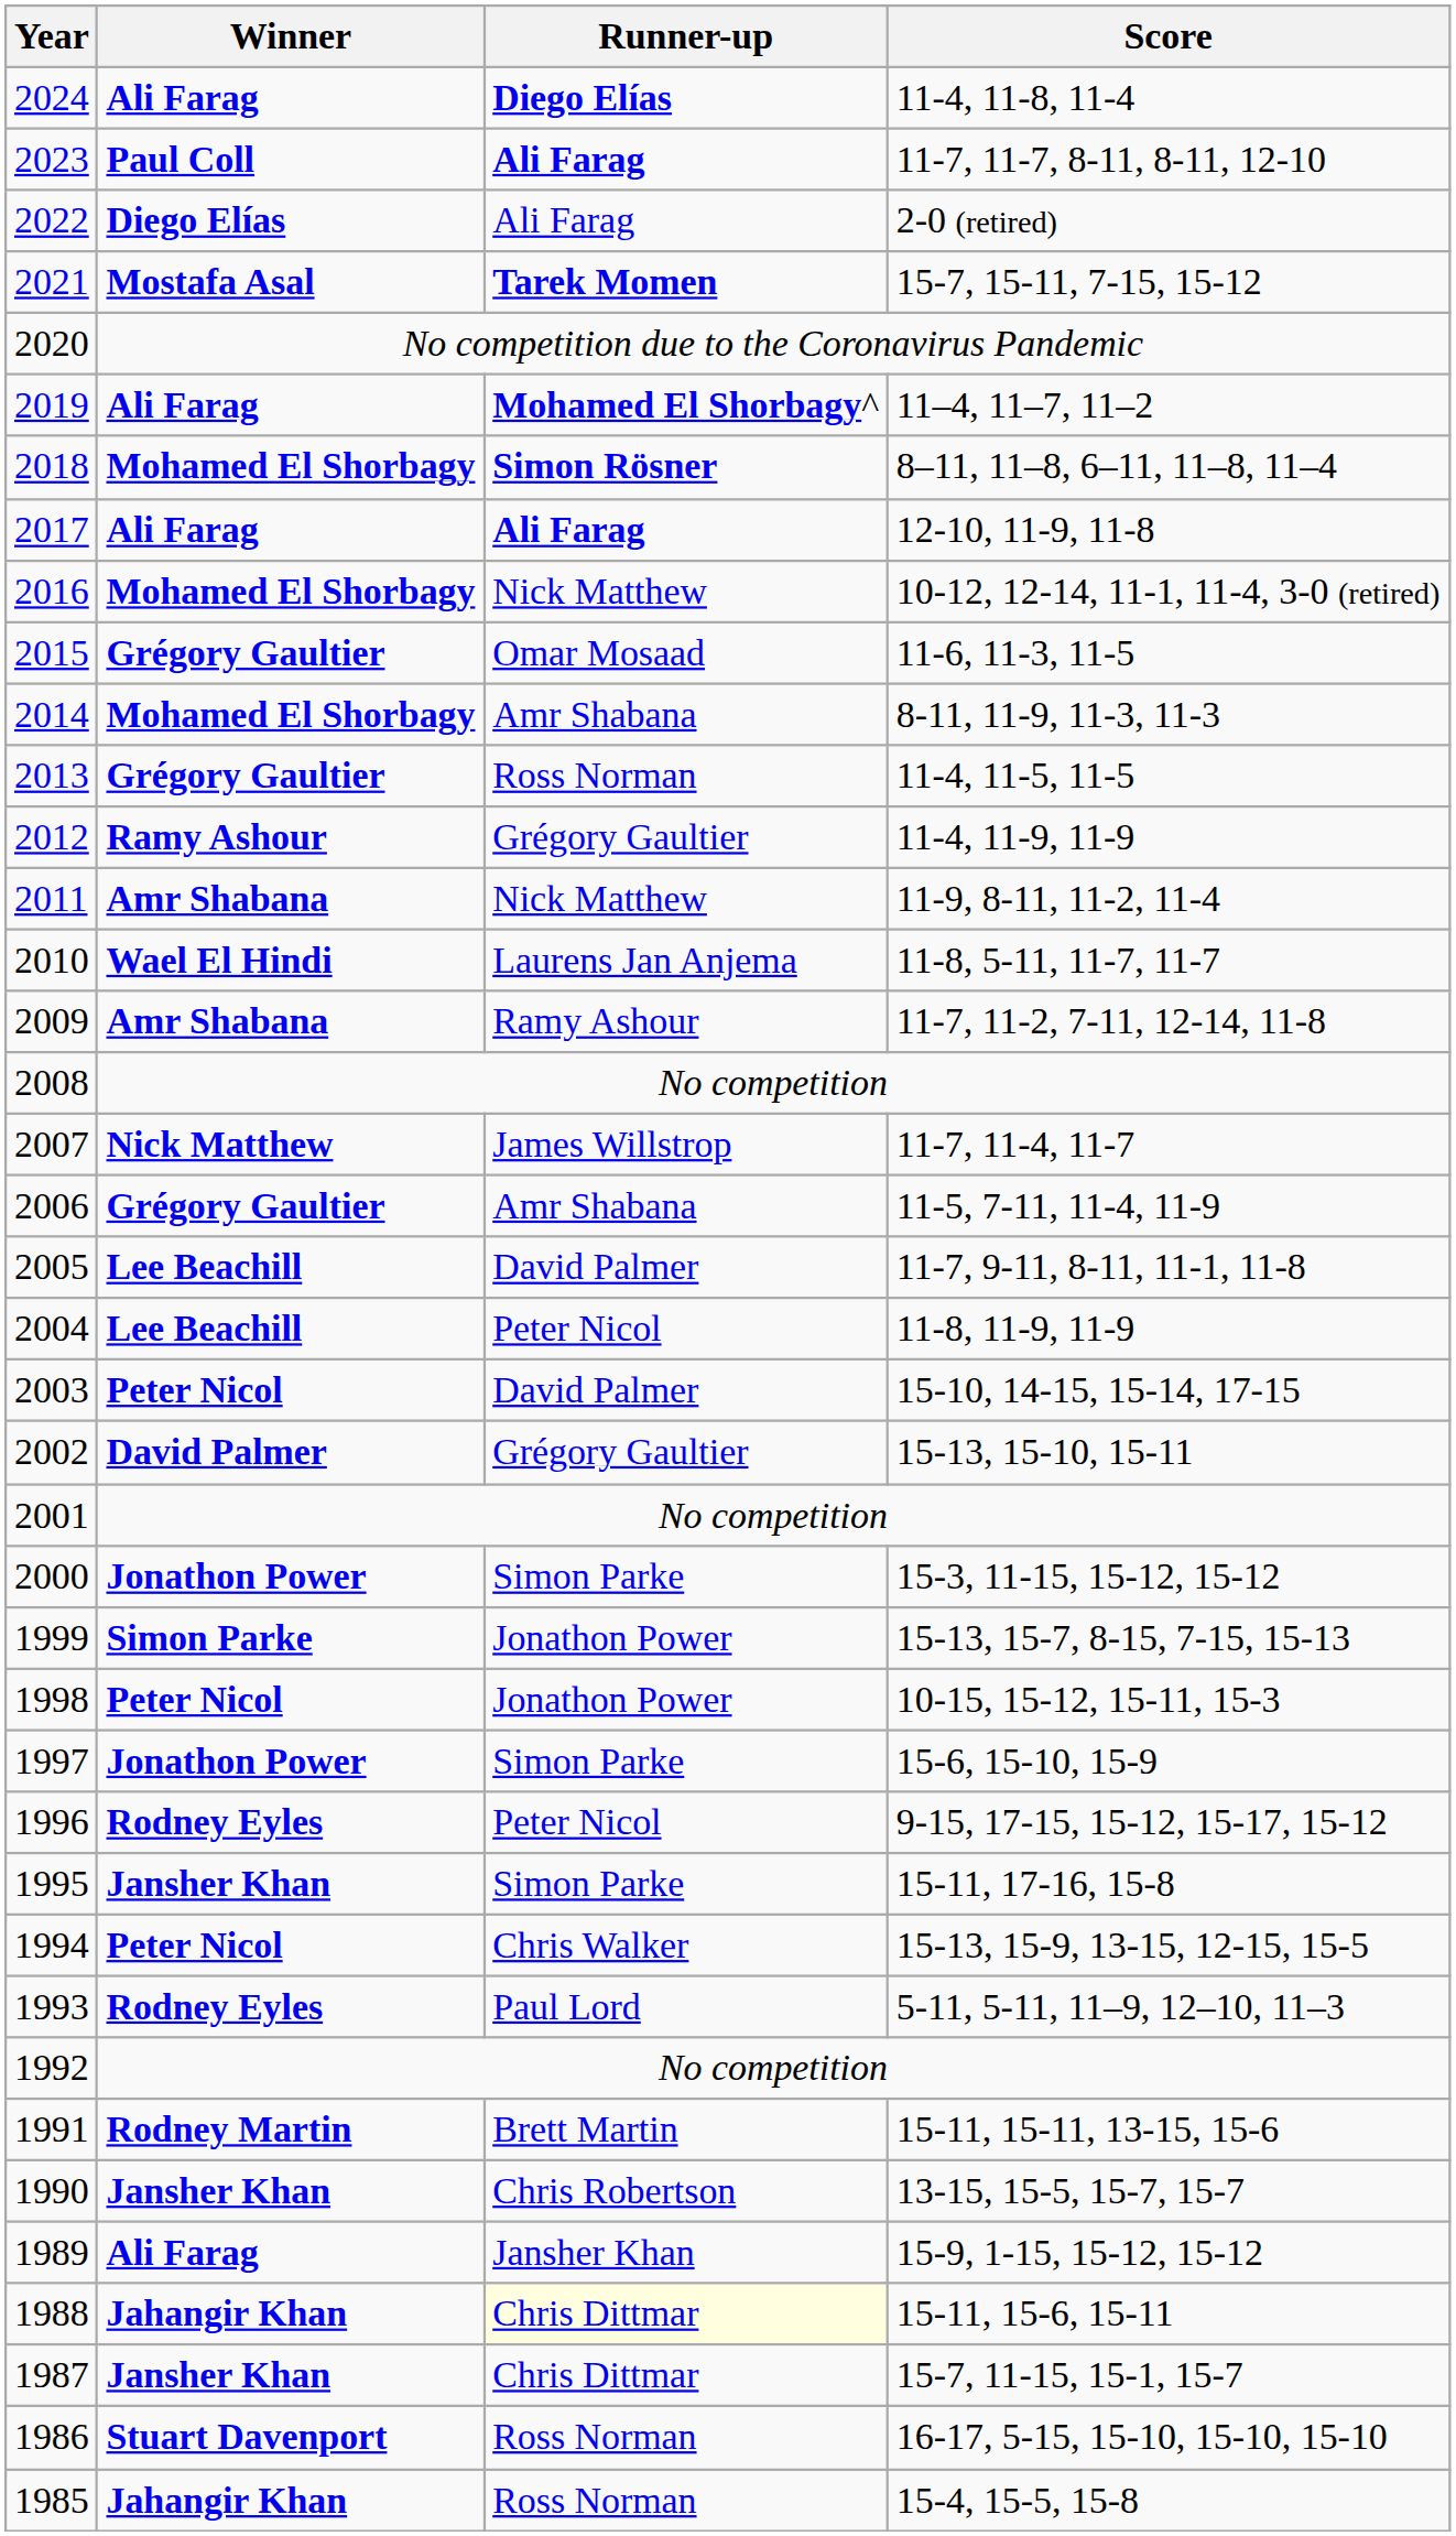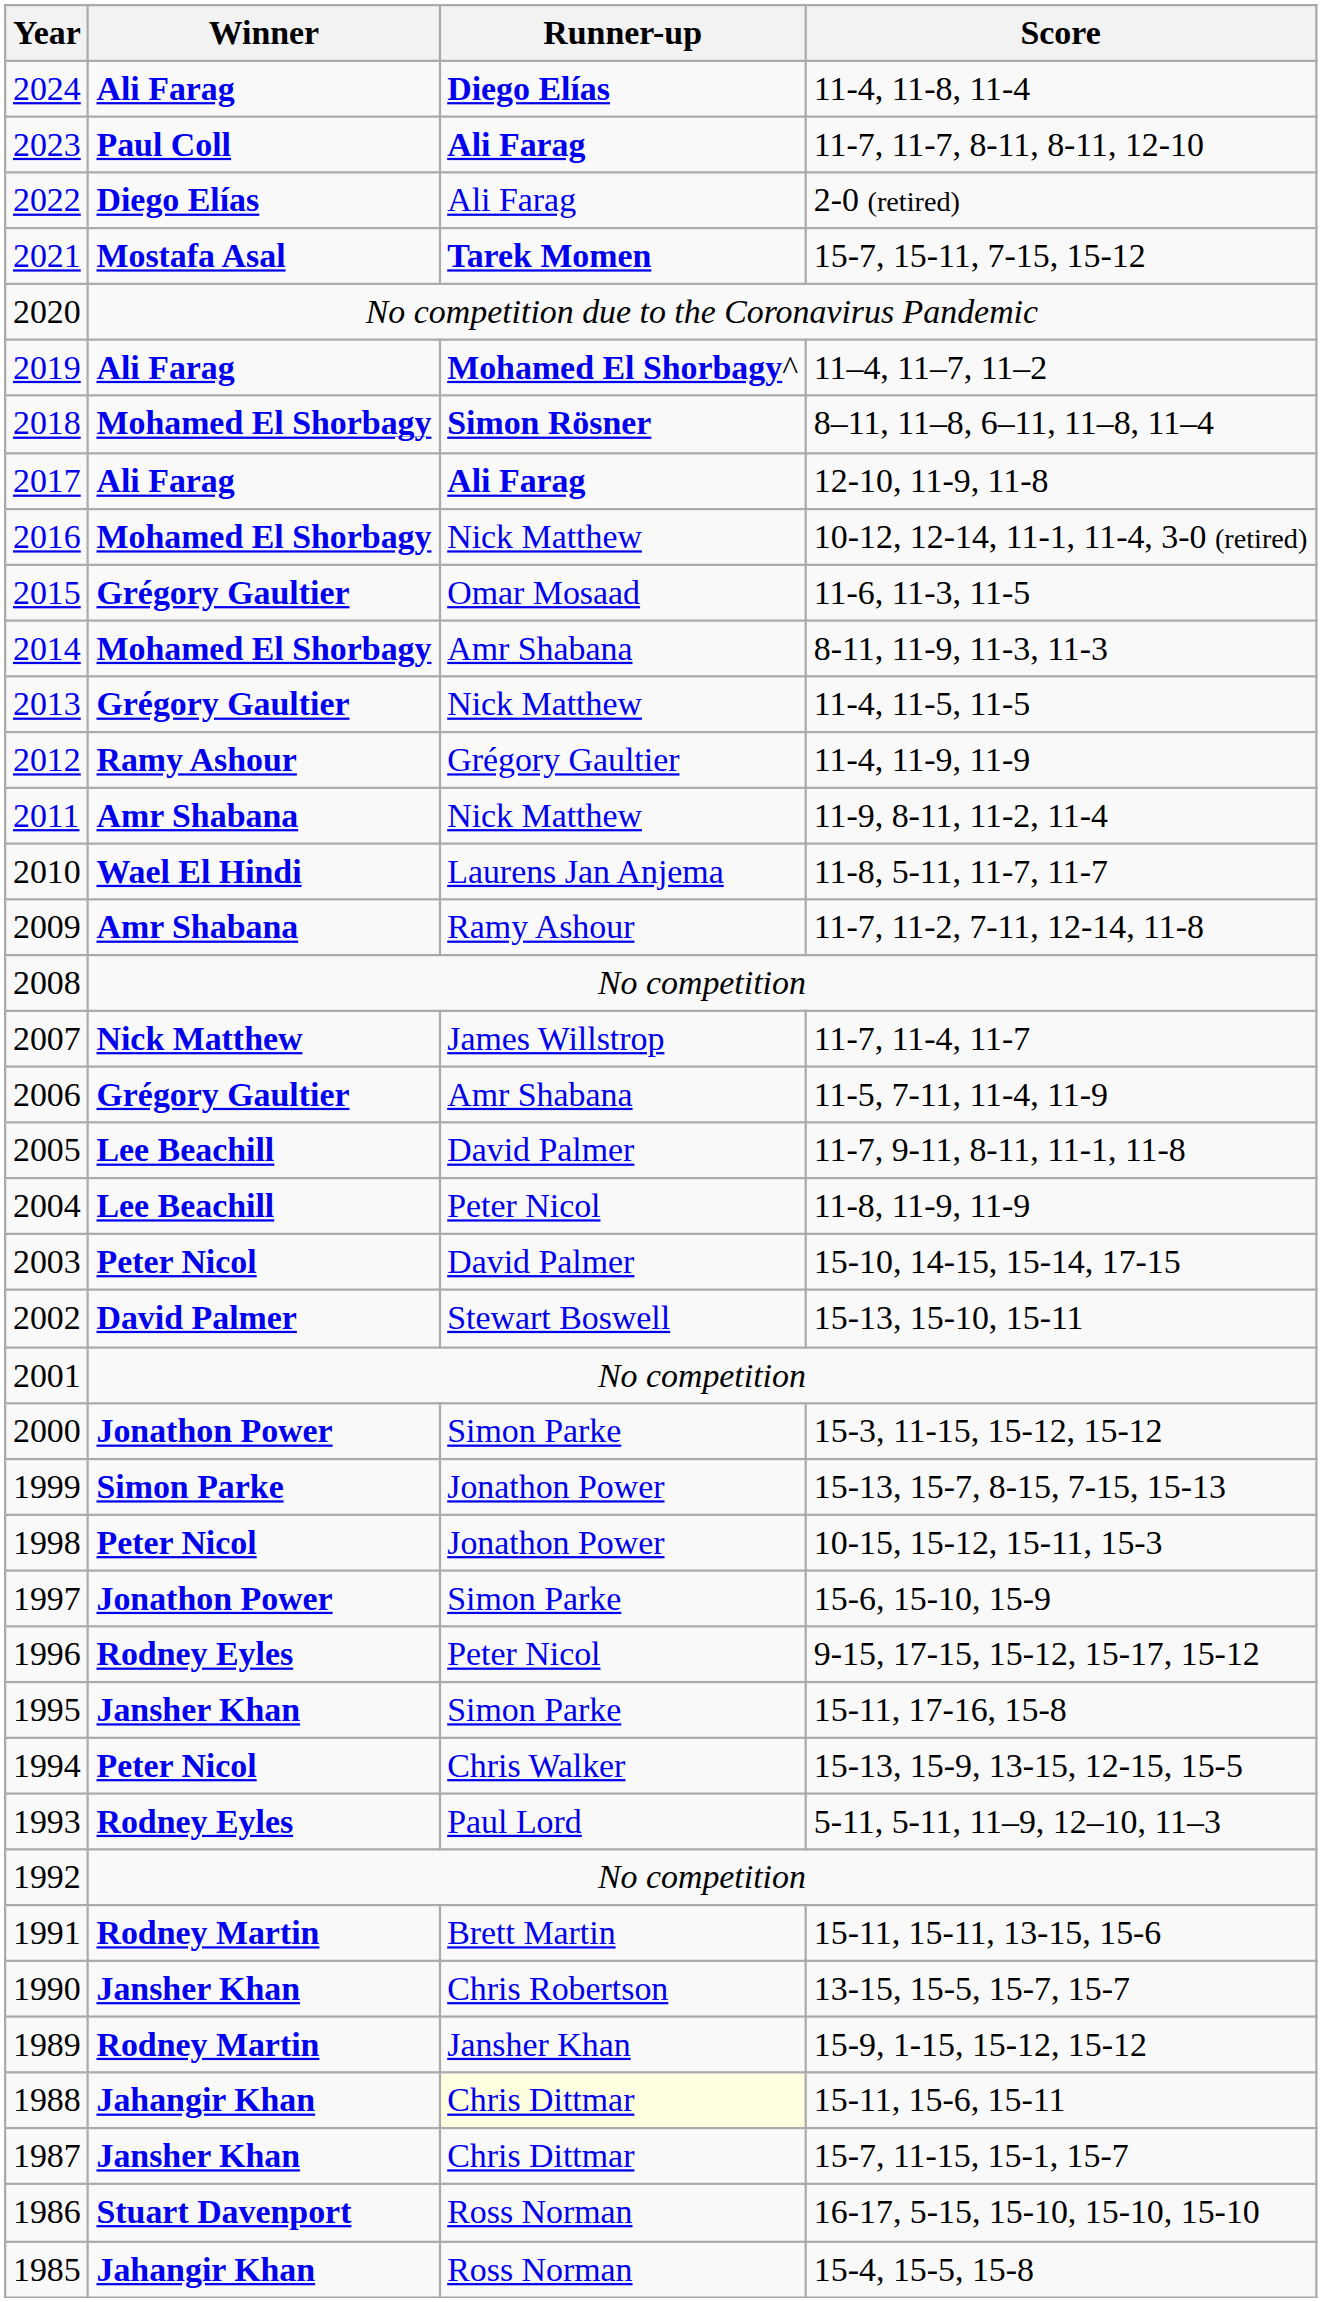 <table class="wikitable"style="font-size:95%;">
 <tr>
 <th>Year</th>
 <th>Winner</th>
 <th>Runner-up</th>
 <th>Score</th>
 </tr>
 <tr>
 <td><a href='#'>2024</a></td>
 <td> <strong><a href='#'>Ali Farag</a></strong></td>
 <td> <strong><a href='#'>Diego Elías</a></strong></td>
 <td>11-4, 11-8, 11-4</td>
 </tr>
 <tr>
 <td><a href='#'>2023</a></td>
 <td> <strong><a href='#'>Paul Coll</a></strong></td>
 <td> <strong><a href='#'>Ali Farag</a></strong></td>
 <td>11-7, 11-7, 8-11, 8-11, 12-10</td>
 </tr>
 <tr>
 <td><a href='#'>2022</a></td>
 <td> <strong><a href='#'>Diego Elías</a></strong></td>
 <td> <a href='#'>Ali Farag</a></td>
 <td>2-0 <small>(retired)</small></td>
 </tr>
 <tr>
 <td><a href='#'>2021</a></td>
 <td> <strong><a href='#'>Mostafa Asal</a></strong></td>
 <td> <strong><a href='#'>Tarek Momen</a></strong></td>
 <td>15-7, 15-11, 7-15, 15-12</td>
 </tr>
 <tr>
 <td>2020</td>
 <td rowspan=1 colspan=3 align="center"><em>No competition due to the Coronavirus Pandemic</em></td>
 </tr>
 <tr>
 <td><a href='#'>2019</a></td>
 <td> <strong><a href='#'>Ali Farag</a></strong></td>
 <td> <strong><a href='#'>Mohamed El Shorbagy</a></strong>^</td>
 <td>11–4, 11–7, 11–2</td>
 </tr>
 <tr>
 <td><a href='#'>2018</a></td>
 <td> <strong><a href='#'>Mohamed El Shorbagy</a></strong></td>
 <td> <strong><a href='#'>Simon Rösner</a></strong></td>
 <td>8–11, 11–8, 6–11, 11–8, 11–4</td>
 </tr>
 <tr>
 <td><a href='#'>2017</a></td>
 <td> <strong><a href='#'>Ali Farag</a></strong></td>
 <td> <strong><a href='#'>Ali Farag</a></strong></td>
 <td>12-10, 11-9, 11-8</td>
 </tr>
 <tr>
 <td><a href='#'>2016</a></td>
 <td> <strong><a href='#'>Mohamed El Shorbagy</a></strong></td>
 <td> <a href='#'>Nick Matthew</a></td>
 <td>10-12, 12-14, 11-1, 11-4, 3-0 <small>(retired)</small></td>
 </tr>
 <tr>
 <td><a href='#'>2015</a></td>
 <td> <strong><a href='#'>Grégory Gaultier</a></strong></td>
 <td> <a href='#'>Omar Mosaad</a></td>
 <td>11-6, 11-3, 11-5</td>
 </tr>
 <tr>
 <td><a href='#'>2014</a></td>
 <td> <strong><a href='#'>Mohamed El Shorbagy</a></strong></td>
 <td> <a href='#'>Amr Shabana</a></td>
 <td>8-11, 11-9, 11-3, 11-3</td>
 </tr>
 <tr>
 <td><a href='#'>2013</a></td>
 <td> <strong><a href='#'>Grégory Gaultier</a></strong></td>
-<td> <a href='#'>Ross Norman</a></td>
+<td> <a href='#'>Nick Matthew</a></td>
 <td>11-4, 11-5, 11-5</td>
 </tr>
 <tr>
 <td><a href='#'>2012</a></td>
 <td> <strong><a href='#'>Ramy Ashour</a></strong></td>
 <td> <a href='#'>Grégory Gaultier</a></td>
 <td>11-4, 11-9, 11-9</td>
 </tr>
 <tr>
 <td><a href='#'>2011</a></td>
 <td> <strong><a href='#'>Amr Shabana</a></strong></td>
 <td> <a href='#'>Nick Matthew</a></td>
 <td>11-9, 8-11, 11-2, 11-4</td>
 </tr>
 <tr>
 <td>2010</td>
 <td> <strong><a href='#'>Wael El Hindi</a></strong></td>
 <td> <a href='#'>Laurens Jan Anjema</a></td>
 <td>11-8, 5-11, 11-7, 11-7</td>
 </tr>
 <tr>
 <td>2009</td>
 <td> <strong><a href='#'>Amr Shabana</a></strong></td>
 <td> <a href='#'>Ramy Ashour</a></td>
 <td>11-7, 11-2, 7-11, 12-14, 11-8</td>
 </tr>
 <tr>
 <td>2008</td>
 <td rowspan=1 colspan=3 align="center"><em>No competition</em></td>
 </tr>
 <tr>
 <td>2007</td>
 <td> <strong><a href='#'>Nick Matthew</a></strong></td>
 <td> <a href='#'>James Willstrop</a></td>
 <td>11-7, 11-4, 11-7</td>
 </tr>
 <tr>
 <td>2006</td>
 <td> <strong><a href='#'>Grégory Gaultier</a></strong></td>
 <td> <a href='#'>Amr Shabana</a></td>
 <td>11-5, 7-11, 11-4, 11-9</td>
 </tr>
 <tr>
 <td>2005</td>
 <td> <strong><a href='#'>Lee Beachill</a></strong></td>
 <td> <a href='#'>David Palmer</a></td>
 <td>11-7, 9-11, 8-11, 11-1, 11-8</td>
 </tr>
 <tr>
 <td>2004</td>
 <td> <strong><a href='#'>Lee Beachill</a></strong></td>
 <td> <a href='#'>Peter Nicol</a></td>
 <td>11-8, 11-9, 11-9</td>
 </tr>
 <tr>
 <td>2003</td>
 <td> <strong><a href='#'>Peter Nicol</a></strong></td>
 <td> <a href='#'>David Palmer</a></td>
 <td>15-10, 14-15, 15-14, 17-15</td>
 </tr>
 <tr>
 <td>2002</td>
 <td> <strong><a href='#'>David Palmer</a></strong></td>
-<td> <a href='#'>Grégory Gaultier</a></td>
+<td> <a href='#'>Stewart Boswell</a></td>
 <td>15-13, 15-10, 15-11</td>
 </tr>
 <tr>
 <td>2001</td>
 <td rowspan=1 colspan=3 align="center"><em>No competition</em></td>
 </tr>
 <tr>
 <td>2000</td>
 <td> <strong><a href='#'>Jonathon Power</a></strong></td>
 <td> <a href='#'>Simon Parke</a></td>
 <td>15-3, 11-15, 15-12, 15-12</td>
 </tr>
 <tr>
 <td>1999</td>
 <td> <strong><a href='#'>Simon Parke</a></strong></td>
 <td> <a href='#'>Jonathon Power</a></td>
 <td>15-13, 15-7, 8-15, 7-15, 15-13</td>
 </tr>
 <tr>
 <td>1998</td>
 <td> <strong><a href='#'>Peter Nicol</a></strong></td>
 <td> <a href='#'>Jonathon Power</a></td>
 <td>10-15, 15-12, 15-11, 15-3</td>
 </tr>
 <tr>
 <td>1997</td>
 <td> <strong><a href='#'>Jonathon Power</a></strong></td>
 <td> <a href='#'>Simon Parke</a></td>
 <td>15-6, 15-10, 15-9</td>
 </tr>
 <tr>
 <td>1996</td>
 <td> <strong><a href='#'>Rodney Eyles</a></strong></td>
 <td> <a href='#'>Peter Nicol</a></td>
 <td>9-15, 17-15, 15-12, 15-17, 15-12</td>
 </tr>
 <tr>
 <td>1995</td>
 <td> <strong><a href='#'>Jansher Khan</a></strong></td>
 <td> <a href='#'>Simon Parke</a></td>
 <td>15-11, 17-16, 15-8</td>
 </tr>
 <tr>
 <td>1994</td>
 <td> <strong><a href='#'>Peter Nicol</a></strong></td>
 <td> <a href='#'>Chris Walker</a></td>
 <td>15-13, 15-9, 13-15, 12-15, 15-5</td>
 </tr>
 <tr>
 <td>1993</td>
 <td> <strong><a href='#'>Rodney Eyles</a></strong></td>
 <td> <a href='#'>Paul Lord</a></td>
 <td>5-11, 5-11, 11–9, 12–10, 11–3</td>
 </tr>
 <tr>
 <td>1992</td>
 <td rowspan=1 colspan=3 align="center"><em>No competition</em></td>
 </tr>
 <tr>
 <td>1991</td>
 <td> <strong><a href='#'>Rodney Martin</a></strong></td>
 <td> <a href='#'>Brett Martin</a></td>
 <td>15-11, 15-11, 13-15, 15-6</td>
 </tr>
 <tr>
 <td>1990</td>
 <td> <strong><a href='#'>Jansher Khan</a></strong></td>
 <td> <a href='#'>Chris Robertson</a></td>
 <td>13-15, 15-5, 15-7, 15-7</td>
 </tr>
 <tr>
 <td>1989</td>
-<td> <strong><a href='#'>Ali Farag</a></strong></td>
+<td> <strong><a href='#'>Rodney Martin</a></strong></td>
 <td> <a href='#'>Jansher Khan</a></td>
 <td>15-9, 1-15, 15-12, 15-12</td>
 </tr>
 <tr>
 <td>1988</td>
 <td> <strong><a href='#'>Jahangir Khan</a></strong></td>
 <td style="background: lightyellow;"> <a href='#'>Chris Dittmar</a></td>
 <td>15-11, 15-6, 15-11</td>
 </tr>
 <tr>
 <td>1987</td>
 <td> <strong><a href='#'>Jansher Khan</a></strong></td>
 <td> <a href='#'>Chris Dittmar</a></td>
 <td>15-7, 11-15, 15-1, 15-7</td>
 </tr>
 <tr>
 <td>1986</td>
 <td> <strong><a href='#'>Stuart Davenport</a></strong></td>
 <td> <a href='#'>Ross Norman</a></td>
 <td>16-17, 5-15, 15-10, 15-10, 15-10</td>
 </tr>
 <tr>
 <td>1985</td>
 <td> <strong><a href='#'>Jahangir Khan</a></strong></td>
 <td> <a href='#'>Ross Norman</a></td>
 <td>15-4, 15-5, 15-8</td>
 </tr>
 </table>
